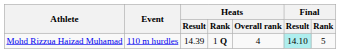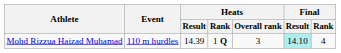 <table class="wikitable" style="font-size:90%">
 <tr>
 <th rowspan=2>Athlete</th>
 <th rowspan=2>Event</th>
 <th colspan=3>Heats</th>
 <th colspan=2>Final</th>
 </tr>
 <tr style="font-size:95%">
 <th>Result</th>
 <th>Rank</th>
 <th>Overall rank</th>
 <th>Result</th>
 <th>Rank</th>
 </tr>
 <tr align=center>
 <td align=left><a href='#'>Mohd Rizzua Haizad Muhamad</a></td>
 <td align=left><a href='#'>110 m hurdles</a></td>
 <td>14.39</td>
 <td>1 <strong>Q</strong></td>
+<td>3</td>
+<td style="background: paleturquoise;">14.10</td>
 <td>4</td>
-<td style="background: paleturquoise;">14.10</td>
-<td>5</td>
 </tr>
 </table>
